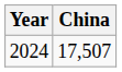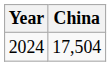 <table class="wikitable">
 <tr>
 <th>Year</th>
 <th>China</th>
 </tr>
 <tr>
 <td>2024</td>
-<td>17,507</td>
+<td>17,504</td>
 </tr>
 </table>
